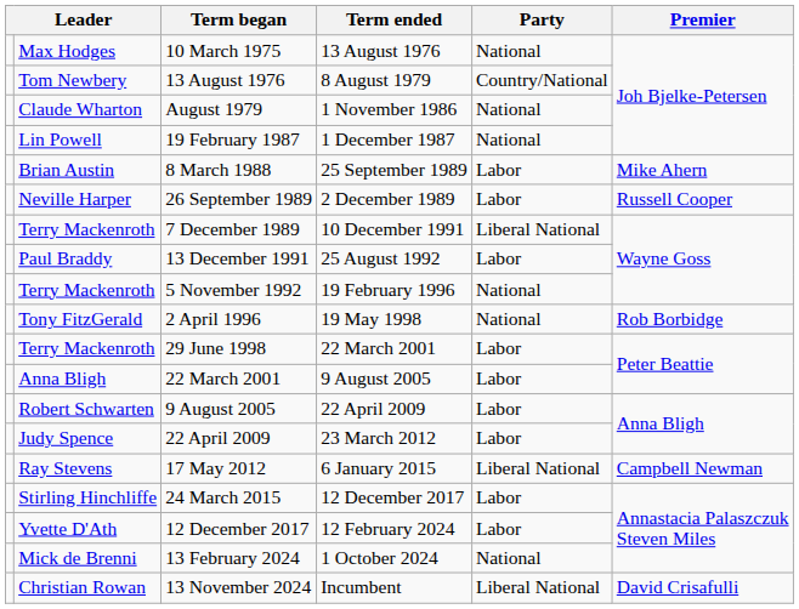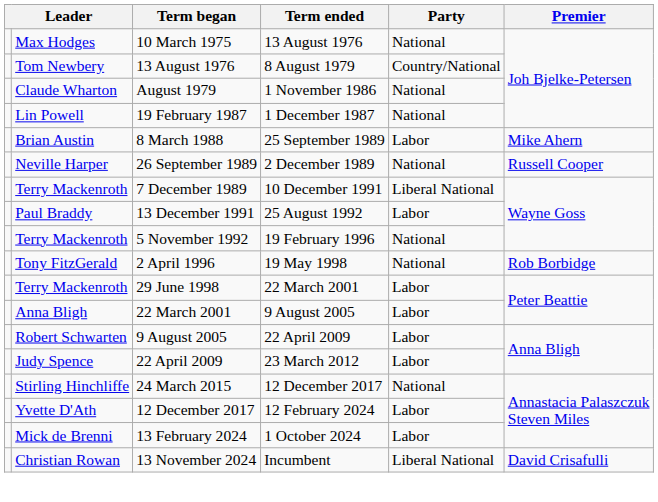 <table class=wikitable>
 <tr>
 <th colspan=2>Leader</th>
 <th>Term began</th>
 <th>Term ended</th>
 <th>Party</th>
 <th><a href='#'>Premier</a></th>
 </tr>
 <tr>
 <td></td>
 <td><a href='#'>Max Hodges</a></td>
 <td>10 March 1975</td>
 <td>13 August 1976</td>
 <td>National</td>
 <td rowspan=4><a href='#'>Joh Bjelke-Petersen</a></td>
 </tr>
 <tr>
 <td></td>
 <td><a href='#'>Tom Newbery</a></td>
 <td>13 August 1976</td>
 <td>8 August 1979</td>
 <td>Country/National</td>
 </tr>
 <tr>
 <td></td>
 <td><a href='#'>Claude Wharton</a></td>
 <td>August 1979</td>
 <td>1 November 1986</td>
 <td>National</td>
 </tr>
 <tr>
 <td></td>
 <td><a href='#'>Lin Powell</a></td>
 <td>19 February 1987</td>
 <td>1 December 1987</td>
 <td>National</td>
 </tr>
 <tr>
 <td></td>
 <td><a href='#'>Brian Austin</a></td>
 <td>8 March 1988</td>
 <td>25 September 1989</td>
 <td>Labor</td>
 <td><a href='#'>Mike Ahern</a></td>
 </tr>
 <tr>
 <td></td>
 <td><a href='#'>Neville Harper</a></td>
 <td>26 September 1989</td>
 <td>2 December 1989</td>
-<td>Labor</td>
+<td>National</td>
 <td><a href='#'>Russell Cooper</a></td>
 </tr>
 <tr>
 <td></td>
 <td><a href='#'>Terry Mackenroth</a></td>
 <td>7 December 1989</td>
 <td>10 December 1991</td>
 <td>Liberal National</td>
 <td rowspan=3><a href='#'>Wayne Goss</a></td>
 </tr>
 <tr>
 <td></td>
 <td><a href='#'>Paul Braddy</a></td>
 <td>13 December 1991</td>
 <td>25 August 1992</td>
 <td>Labor</td>
 </tr>
 <tr>
 <td></td>
 <td><a href='#'>Terry Mackenroth</a></td>
 <td>5 November 1992</td>
 <td>19 February 1996</td>
 <td>National</td>
 </tr>
 <tr>
 <td></td>
 <td><a href='#'>Tony FitzGerald</a></td>
 <td>2 April 1996</td>
 <td>19 May 1998</td>
 <td>National</td>
 <td><a href='#'>Rob Borbidge</a></td>
 </tr>
 <tr>
 <td></td>
 <td><a href='#'>Terry Mackenroth</a></td>
 <td>29 June 1998</td>
 <td>22 March 2001</td>
 <td>Labor</td>
 <td rowspan=3><a href='#'>Peter Beattie</a></td>
 </tr>
 <tr>
 <td></td>
 <td><a href='#'>Anna Bligh</a></td>
 <td>22 March 2001</td>
 <td>9 August 2005</td>
 <td>Labor</td>
 </tr>
 <tr>
 <td rowspan=2 ></td>
 <td rowspan=2><a href='#'>Robert Schwarten</a></td>
 <td rowspan=2>9 August 2005</td>
 <td rowspan=2>22 April 2009</td>
 <td rowspan=2>Labor</td>
 </tr>
 <tr>
 <td rowspan=2><a href='#'>Anna Bligh</a></td>
 </tr>
 <tr>
 <td></td>
 <td><a href='#'>Judy Spence</a></td>
 <td>22 April 2009</td>
 <td>23 March 2012</td>
 <td>Labor</td>
 </tr>
 <tr>
 <td></td>
-<td><a href='#'>Ray Stevens</a></td>
-<td>17 May 2012</td>
-<td>6 January 2015</td>
-<td>Liberal National</td>
-<td><a href='#'>Campbell Newman</a></td>
-</tr>
-<tr>
-<td></td>
 <td><a href='#'>Stirling Hinchliffe</a></td>
 <td>24 March 2015</td>
 <td>12 December 2017</td>
-<td>Labor</td>
+<td>National</td>
 <td rowspan=3><a href='#'>Annastacia Palaszczuk</a> <br> <a href='#'>Steven Miles</a></td>
 </tr>
 <tr>
 <td></td>
 <td><a href='#'>Yvette D'Ath</a></td>
 <td>12 December 2017</td>
 <td>12 February 2024</td>
 <td>Labor</td>
 </tr>
 <tr>
 <td></td>
 <td><a href='#'>Mick de Brenni</a></td>
 <td>13 February 2024</td>
 <td>1 October 2024</td>
-<td>National</td>
+<td>Labor</td>
 </tr>
 <tr>
 <td></td>
 <td><a href='#'>Christian Rowan</a></td>
 <td>13 November 2024</td>
 <td>Incumbent</td>
 <td>Liberal National</td>
 <td><a href='#'>David Crisafulli</a></td>
 </tr>
 </table>
